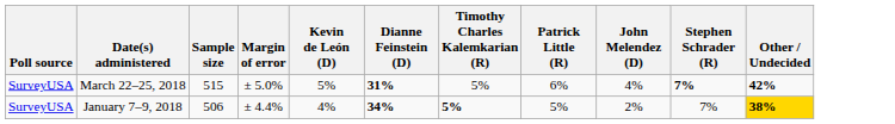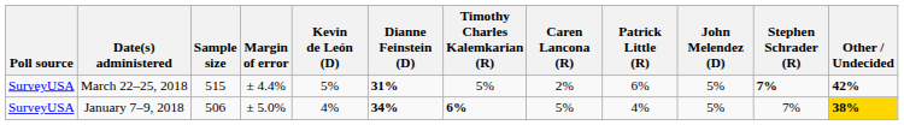 <table class="wikitable" style="font-size:86%">
 <tr valign=bottom>
 <th>Poll source</th>
 <th>Date(s)<br>administered</th>
 <th>Sample<br>size</th>
 <th>Margin<br>of error</th>
 <th style="width:70px">Kevin<br>de León<br>(D)</th>
 <th style="width:70px">Dianne<br>Feinstein<br>(D)</th>
 <th style="width:70px">Timothy<br>Charles<br>Kalemkarian<br>(R)</th>
+<th style="width:70px">Caren<br>Lancona<br>(R)</th>
 <th style="width:70px">Patrick<br>Little<br>(R)</th>
 <th style="width:70px">John<br>Melendez<br>(D)</th>
 <th style="width:70px">Stephen<br>Schrader<br>(R)</th>
 <th>Other /<br>Undecided</th>
 </tr>
 <tr>
 <td><a href='#'>SurveyUSA</a></td>
 <td align=center>March 22–25, 2018</td>
 <td align=center>515</td>
-<td align=center>± 5.0%</td>
+<td align=center>± 4.4%</td>
 <td align=center>5%</td>
 <td><strong>31%</strong></td>
 <td align=center>5%</td>
+<td align=center>2%</td>
 <td align=center>6%</td>
-<td align=center>4%</td>
+<td align=center>5%</td>
 <td><strong>7%</strong></td>
 <td><strong>42%</strong></td>
 </tr>
 <tr>
 <td><a href='#'>SurveyUSA</a></td>
 <td align=center>January 7–9, 2018</td>
 <td align=center>506</td>
-<td align=center>± 4.4%</td>
+<td align=center>± 5.0%</td>
 <td align=center>4%</td>
 <td><strong>34%</strong></td>
-<td><strong>5%</strong></td>
+<td><strong>6%</strong></td>
 <td align=center>5%</td>
-<td align=center>2%</td>
+<td align=center>4%</td>
+<td align=center>5%</td>
 <td align=center>7%</td>
 <td style="background: gold;"><strong>38%</strong></td>
 </tr>
 </table>
